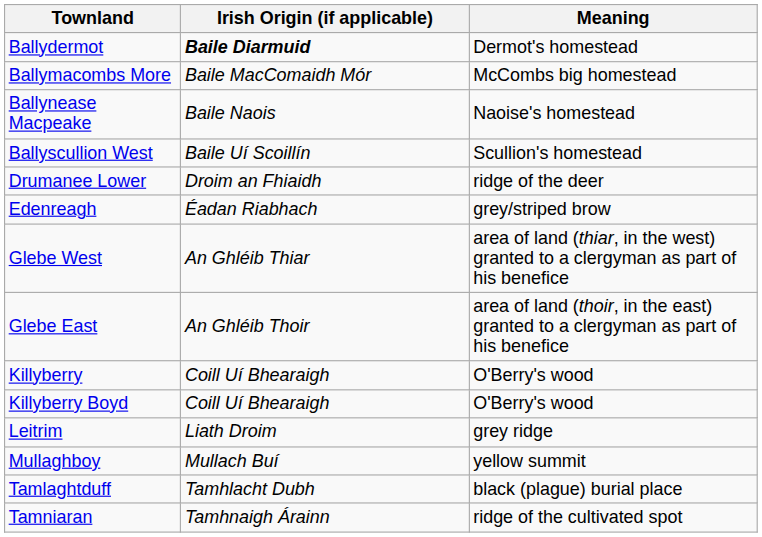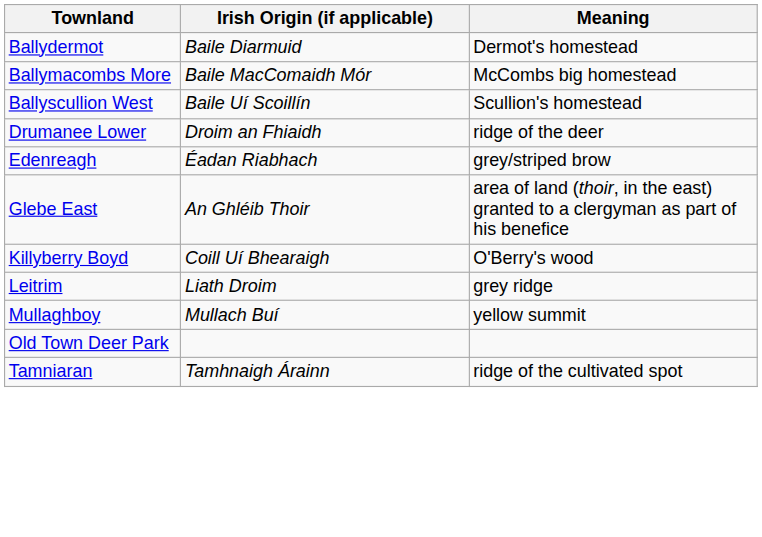 <table class="wikitable" style="border:1px solid darkgray;">
 <tr>
 <th width="150">Townland</th>
 <th width="250">Irish Origin (if applicable)</th>
 <th width="250">Meaning</th>
 </tr>
 <tr>
 <td><a href='#'>Ballydermot</a></td>
-<td><strong><em>Baile Diarmuid</em></strong></td>
+<td><em>Baile Diarmuid</em></td>
 <td>Dermot's homestead</td>
 </tr>
 <tr>
 <td><a href='#'>Ballymacombs More</a></td>
 <td><em>Baile MacComaidh Mór</em></td>
 <td>McCombs big homestead</td>
-</tr>
-<tr>
-<td><a href='#'>Ballynease Macpeake</a></td>
-<td><em>Baile Naois</em></td>
-<td>Naoise's homestead</td>
 </tr>
 <tr>
 <td><a href='#'>Ballyscullion West</a></td>
 <td><em>Baile Uí Scoillín</em></td>
 <td>Scullion's homestead</td>
 </tr>
 <tr>
 <td><a href='#'>Drumanee Lower</a></td>
 <td><em>Droim an Fhiaidh</em></td>
 <td>ridge of the deer</td>
 </tr>
 <tr>
 <td><a href='#'>Edenreagh</a></td>
 <td><em>Éadan Riabhach</em></td>
 <td>grey/striped brow</td>
 </tr>
 <tr>
-<td><a href='#'>Glebe West</a></td>
-<td><em>An Ghléib Thiar</em></td>
-<td>area of land (<em>thiar</em>, in the west) granted to a clergyman as part of his benefice</td>
-</tr>
-<tr>
 <td><a href='#'>Glebe East</a></td>
 <td><em>An Ghléib Thoir</em></td>
 <td>area of land (<em>thoir</em>, in the east) granted to a clergyman as part of his benefice</td>
-</tr>
-<tr>
-<td><a href='#'>Killyberry</a></td>
-<td><em>Coill Uí Bhearaigh</em></td>
-<td>O'Berry's wood</td>
 </tr>
 <tr>
 <td><a href='#'>Killyberry Boyd</a></td>
 <td><em>Coill Uí Bhearaigh</em></td>
 <td>O'Berry's wood</td>
 </tr>
 <tr>
 <td><a href='#'>Leitrim</a></td>
 <td><em>Liath Droim</em></td>
 <td>grey ridge</td>
 </tr>
 <tr>
 <td><a href='#'>Mullaghboy</a></td>
 <td><em>Mullach Buí</em></td>
 <td>yellow summit</td>
 </tr>
 <tr>
-<td><a href='#'>Tamlaghtduff</a></td>
-<td><em>Tamhlacht Dubh</em></td>
-<td>black (plague) burial place</td>
+<td><a href='#'>Old Town Deer Park</a></td>
+<td></td>
+<td></td>
 </tr>
 <tr>
 <td><a href='#'>Tamniaran</a></td>
 <td><em>Tamhnaigh Árainn</em></td>
 <td>ridge of the cultivated spot</td>
 </tr>
 </table>
